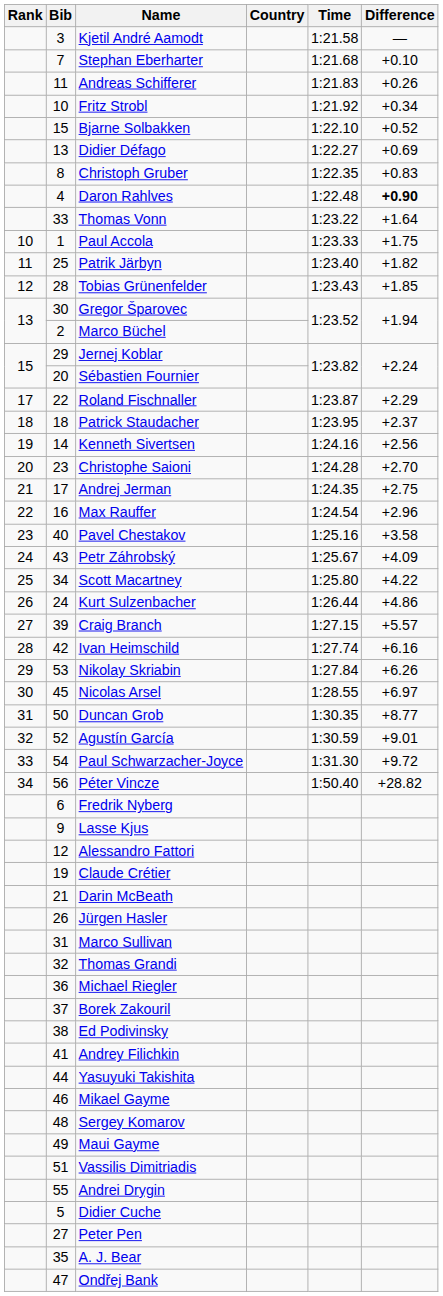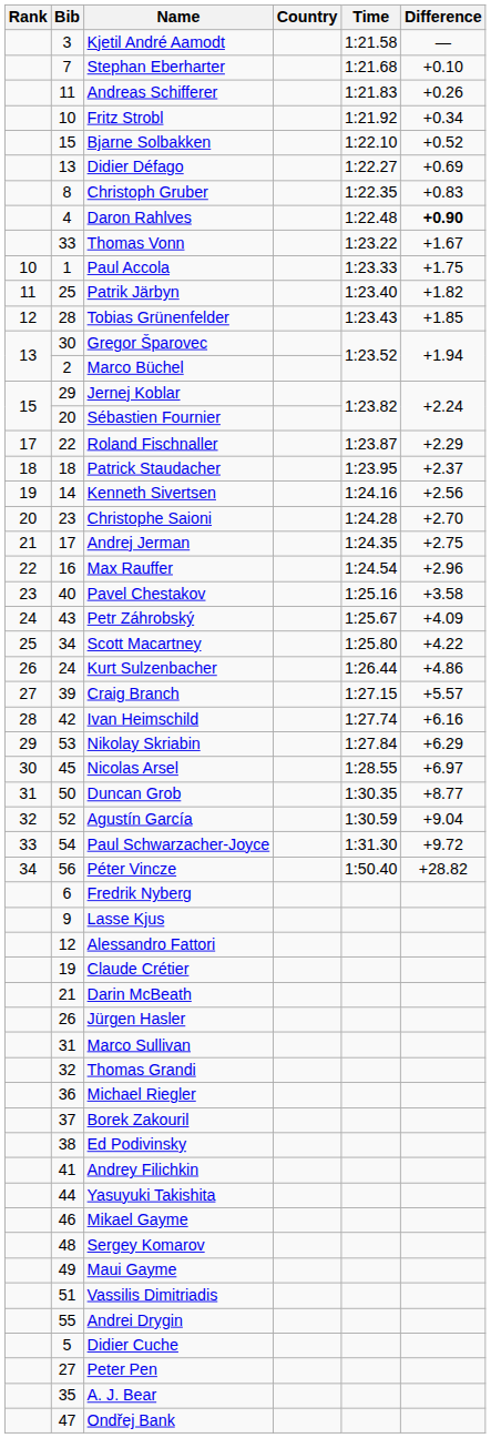 <table class="wikitable sortable" style="text-align:center">
 <tr>
 <th>Rank</th>
 <th>Bib</th>
 <th>Name</th>
 <th>Country</th>
 <th>Time</th>
 <th>Difference</th>
 </tr>
 <tr>
 <td></td>
 <td>3</td>
 <td align=left><a href='#'>Kjetil André Aamodt</a></td>
 <td align=left></td>
 <td>1:21.58</td>
 <td>—</td>
 </tr>
 <tr>
 <td></td>
 <td>7</td>
 <td align=left><a href='#'>Stephan Eberharter</a></td>
 <td align=left></td>
 <td>1:21.68</td>
 <td>+0.10</td>
 </tr>
 <tr>
 <td></td>
 <td>11</td>
 <td align=left><a href='#'>Andreas Schifferer</a></td>
 <td align=left></td>
 <td>1:21.83</td>
 <td>+0.26</td>
 </tr>
 <tr>
 <td></td>
 <td>10</td>
 <td align=left><a href='#'>Fritz Strobl</a></td>
 <td align=left></td>
 <td>1:21.92</td>
 <td>+0.34</td>
 </tr>
 <tr>
 <td></td>
 <td>15</td>
 <td align=left><a href='#'>Bjarne Solbakken</a></td>
 <td align=left></td>
 <td>1:22.10</td>
 <td>+0.52</td>
 </tr>
 <tr>
 <td></td>
 <td>13</td>
 <td align=left><a href='#'>Didier Défago</a></td>
 <td align=left></td>
 <td>1:22.27</td>
 <td>+0.69</td>
 </tr>
 <tr>
 <td></td>
 <td>8</td>
 <td align=left><a href='#'>Christoph Gruber</a></td>
 <td align=left></td>
 <td>1:22.35</td>
 <td>+0.83</td>
 </tr>
 <tr>
 <td></td>
 <td>4</td>
 <td align=left><a href='#'>Daron Rahlves</a></td>
 <td align=left></td>
 <td>1:22.48</td>
 <td><strong>+0.90</strong></td>
 </tr>
 <tr>
 <td></td>
 <td>33</td>
 <td align=left><a href='#'>Thomas Vonn</a></td>
 <td align=left></td>
 <td>1:23.22</td>
-<td>+1.64</td>
+<td>+1.67</td>
 </tr>
 <tr>
 <td>10</td>
 <td>1</td>
 <td align=left><a href='#'>Paul Accola</a></td>
 <td align=left></td>
 <td>1:23.33</td>
 <td>+1.75</td>
 </tr>
 <tr>
 <td>11</td>
 <td>25</td>
 <td align=left><a href='#'>Patrik Järbyn</a></td>
 <td align=left></td>
 <td>1:23.40</td>
 <td>+1.82</td>
 </tr>
 <tr>
 <td>12</td>
 <td>28</td>
 <td align=left><a href='#'>Tobias Grünenfelder</a></td>
 <td align=left></td>
 <td>1:23.43</td>
 <td>+1.85</td>
 </tr>
 <tr>
 <td rowspan=2>13</td>
 <td>30</td>
 <td align=left><a href='#'>Gregor Šparovec</a></td>
 <td align=left></td>
 <td rowspan=2>1:23.52</td>
 <td rowspan=2>+1.94</td>
 </tr>
 <tr>
 <td>2</td>
 <td align=left><a href='#'>Marco Büchel</a></td>
 <td align=left></td>
 </tr>
 <tr>
 <td rowspan=2>15</td>
 <td>29</td>
 <td align=left><a href='#'>Jernej Koblar</a></td>
 <td align=left></td>
 <td rowspan=2>1:23.82</td>
 <td rowspan=2>+2.24</td>
 </tr>
 <tr>
 <td>20</td>
 <td align=left><a href='#'>Sébastien Fournier</a></td>
 <td align=left></td>
 </tr>
 <tr>
 <td>17</td>
 <td>22</td>
 <td align=left><a href='#'>Roland Fischnaller</a></td>
 <td align=left></td>
 <td>1:23.87</td>
 <td>+2.29</td>
 </tr>
 <tr>
 <td>18</td>
 <td>18</td>
 <td align=left><a href='#'>Patrick Staudacher</a></td>
 <td align=left></td>
 <td>1:23.95</td>
 <td>+2.37</td>
 </tr>
 <tr>
 <td>19</td>
 <td>14</td>
 <td align=left><a href='#'>Kenneth Sivertsen</a></td>
 <td align=left></td>
 <td>1:24.16</td>
 <td>+2.56</td>
 </tr>
 <tr>
 <td>20</td>
 <td>23</td>
 <td align=left><a href='#'>Christophe Saioni</a></td>
 <td align=left></td>
 <td>1:24.28</td>
 <td>+2.70</td>
 </tr>
 <tr>
 <td>21</td>
 <td>17</td>
 <td align=left><a href='#'>Andrej Jerman</a></td>
 <td align=left></td>
 <td>1:24.35</td>
 <td>+2.75</td>
 </tr>
 <tr>
 <td>22</td>
 <td>16</td>
 <td align=left><a href='#'>Max Rauffer</a></td>
 <td align=left></td>
 <td>1:24.54</td>
 <td>+2.96</td>
 </tr>
 <tr>
 <td>23</td>
 <td>40</td>
 <td align=left><a href='#'>Pavel Chestakov</a></td>
 <td align=left></td>
 <td>1:25.16</td>
 <td>+3.58</td>
 </tr>
 <tr>
 <td>24</td>
 <td>43</td>
 <td align=left><a href='#'>Petr Záhrobský</a></td>
 <td align=left></td>
 <td>1:25.67</td>
 <td>+4.09</td>
 </tr>
 <tr>
 <td>25</td>
 <td>34</td>
 <td align=left><a href='#'>Scott Macartney</a></td>
 <td align=left></td>
 <td>1:25.80</td>
 <td>+4.22</td>
 </tr>
 <tr>
 <td>26</td>
 <td>24</td>
 <td align=left><a href='#'>Kurt Sulzenbacher</a></td>
 <td align=left></td>
 <td>1:26.44</td>
 <td>+4.86</td>
 </tr>
 <tr>
 <td>27</td>
 <td>39</td>
 <td align=left><a href='#'>Craig Branch</a></td>
 <td align=left></td>
 <td>1:27.15</td>
 <td>+5.57</td>
 </tr>
 <tr>
 <td>28</td>
 <td>42</td>
 <td align=left><a href='#'>Ivan Heimschild</a></td>
 <td align=left></td>
 <td>1:27.74</td>
 <td>+6.16</td>
 </tr>
 <tr>
 <td>29</td>
 <td>53</td>
 <td align=left><a href='#'>Nikolay Skriabin</a></td>
 <td align=left></td>
 <td>1:27.84</td>
-<td>+6.26</td>
+<td>+6.29</td>
 </tr>
 <tr>
 <td>30</td>
 <td>45</td>
 <td align=left><a href='#'>Nicolas Arsel</a></td>
 <td align=left></td>
 <td>1:28.55</td>
 <td>+6.97</td>
 </tr>
 <tr>
 <td>31</td>
 <td>50</td>
 <td align=left><a href='#'>Duncan Grob</a></td>
 <td align=left></td>
 <td>1:30.35</td>
 <td>+8.77</td>
 </tr>
 <tr>
 <td>32</td>
 <td>52</td>
 <td align=left><a href='#'>Agustín García</a></td>
 <td align=left></td>
 <td>1:30.59</td>
-<td>+9.01</td>
+<td>+9.04</td>
 </tr>
 <tr>
 <td>33</td>
 <td>54</td>
 <td align=left><a href='#'>Paul Schwarzacher-Joyce</a></td>
 <td align=left></td>
 <td>1:31.30</td>
 <td>+9.72</td>
 </tr>
 <tr>
 <td>34</td>
 <td>56</td>
 <td align=left><a href='#'>Péter Vincze</a></td>
 <td align=left></td>
 <td>1:50.40</td>
 <td>+28.82</td>
 </tr>
 <tr>
 <td></td>
 <td>6</td>
 <td align=left><a href='#'>Fredrik Nyberg</a></td>
 <td align=left></td>
 <td></td>
 <td></td>
 </tr>
 <tr>
 <td></td>
 <td>9</td>
 <td align=left><a href='#'>Lasse Kjus</a></td>
 <td align=left></td>
 <td></td>
 <td></td>
 </tr>
 <tr>
 <td></td>
 <td>12</td>
 <td align=left><a href='#'>Alessandro Fattori</a></td>
 <td align=left></td>
 <td></td>
 <td></td>
 </tr>
 <tr>
 <td></td>
 <td>19</td>
 <td align=left><a href='#'>Claude Crétier</a></td>
 <td align=left></td>
 <td></td>
 <td></td>
 </tr>
 <tr>
 <td></td>
 <td>21</td>
 <td align=left><a href='#'>Darin McBeath</a></td>
 <td align=left></td>
 <td></td>
 <td></td>
 </tr>
 <tr>
 <td></td>
 <td>26</td>
 <td align=left><a href='#'>Jürgen Hasler</a></td>
 <td align=left></td>
 <td></td>
 <td></td>
 </tr>
 <tr>
 <td></td>
 <td>31</td>
 <td align=left><a href='#'>Marco Sullivan</a></td>
 <td align=left></td>
 <td></td>
 <td></td>
 </tr>
 <tr>
 <td></td>
 <td>32</td>
 <td align=left><a href='#'>Thomas Grandi</a></td>
 <td align=left></td>
 <td></td>
 <td></td>
 </tr>
 <tr>
 <td></td>
 <td>36</td>
 <td align=left><a href='#'>Michael Riegler</a></td>
 <td align=left></td>
 <td></td>
 <td></td>
 </tr>
 <tr>
 <td></td>
 <td>37</td>
 <td align=left><a href='#'>Borek Zakouril</a></td>
 <td align=left></td>
 <td></td>
 <td></td>
 </tr>
 <tr>
 <td></td>
 <td>38</td>
 <td align=left><a href='#'>Ed Podivinsky</a></td>
 <td align=left></td>
 <td></td>
 <td></td>
 </tr>
 <tr>
 <td></td>
 <td>41</td>
 <td align=left><a href='#'>Andrey Filichkin</a></td>
 <td align=left></td>
 <td></td>
 <td></td>
 </tr>
 <tr>
 <td></td>
 <td>44</td>
 <td align=left><a href='#'>Yasuyuki Takishita</a></td>
 <td align=left></td>
 <td></td>
 <td></td>
 </tr>
 <tr>
 <td></td>
 <td>46</td>
 <td align=left><a href='#'>Mikael Gayme</a></td>
 <td align=left></td>
 <td></td>
 <td></td>
 </tr>
 <tr>
 <td></td>
 <td>48</td>
 <td align=left><a href='#'>Sergey Komarov</a></td>
 <td align=left></td>
 <td></td>
 <td></td>
 </tr>
 <tr>
 <td></td>
 <td>49</td>
 <td align=left><a href='#'>Maui Gayme</a></td>
 <td align=left></td>
 <td></td>
 <td></td>
 </tr>
 <tr>
 <td></td>
 <td>51</td>
 <td align=left><a href='#'>Vassilis Dimitriadis</a></td>
 <td align=left></td>
 <td></td>
 <td></td>
 </tr>
 <tr>
 <td></td>
 <td>55</td>
 <td align=left><a href='#'>Andrei Drygin</a></td>
 <td align=left></td>
 <td></td>
 <td></td>
 </tr>
 <tr>
 <td></td>
 <td>5</td>
 <td align=left><a href='#'>Didier Cuche</a></td>
 <td align=left></td>
 <td></td>
 <td></td>
 </tr>
 <tr>
 <td></td>
 <td>27</td>
 <td align=left><a href='#'>Peter Pen</a></td>
 <td align=left></td>
 <td></td>
 <td></td>
 </tr>
 <tr>
 <td></td>
 <td>35</td>
 <td align=left><a href='#'>A. J. Bear</a></td>
 <td align=left></td>
 <td></td>
 <td></td>
 </tr>
 <tr>
 <td></td>
 <td>47</td>
 <td align=left><a href='#'>Ondřej Bank</a></td>
 <td align=left></td>
 <td></td>
 <td></td>
 </tr>
 </table>
